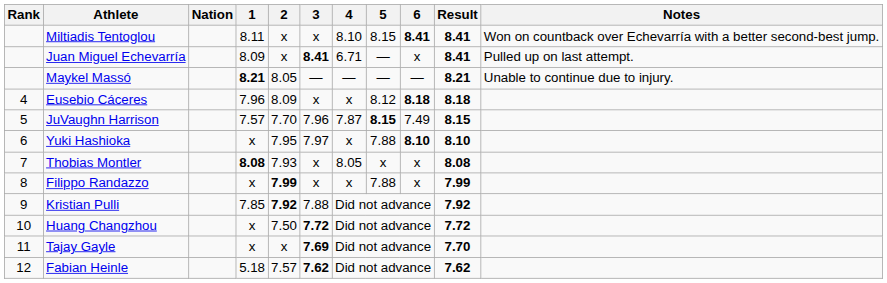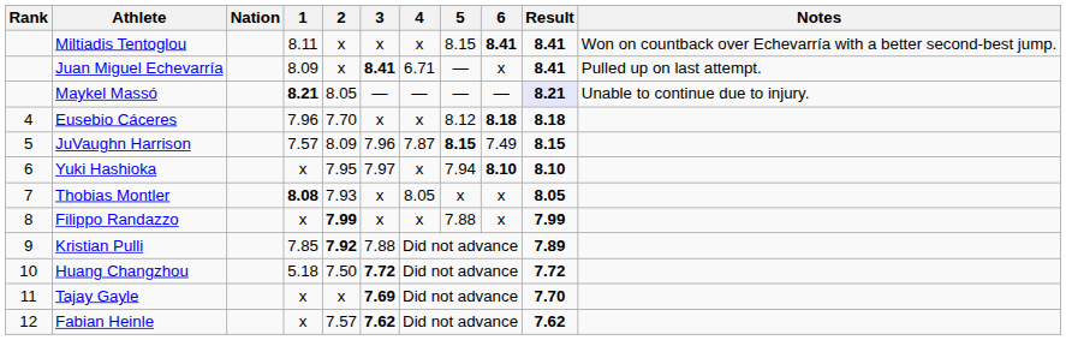 <table class="wikitable sortable" style="text-align:center">
 <tr>
 <th>Rank</th>
 <th>Athlete</th>
 <th>Nation</th>
 <th>1</th>
 <th>2</th>
 <th>3</th>
 <th>4</th>
 <th>5</th>
 <th>6</th>
 <th>Result</th>
 <th>Notes</th>
 </tr>
 <tr>
 <td></td>
 <td align="left"><a href='#'>Miltiadis Tentoglou</a></td>
 <td align="left"></td>
 <td>8.11</td>
 <td>x</td>
 <td>x</td>
-<td>8.10</td>
+<td>x</td>
 <td>8.15</td>
 <td><strong>8.41</strong></td>
 <td><strong>8.41</strong></td>
 <td align="left">Won on countback over Echevarría with a better second-best jump.</td>
 </tr>
 <tr>
 <td></td>
 <td align="left"><a href='#'>Juan Miguel Echevarría</a></td>
 <td align="left"></td>
 <td>8.09</td>
 <td>x</td>
 <td><strong>8.41</strong></td>
 <td>6.71</td>
 <td>—</td>
 <td>x</td>
 <td><strong>8.41</strong></td>
 <td align="left">Pulled up on last attempt.</td>
 </tr>
 <tr>
 <td></td>
 <td align="left"><a href='#'>Maykel Massó</a></td>
 <td align="left"></td>
 <td><strong>8.21</strong></td>
 <td>8.05</td>
 <td>—</td>
 <td>—</td>
 <td>—</td>
 <td>—</td>
-<td><strong>8.21</strong></td>
+<td style="background: lavender;"><strong>8.21</strong></td>
 <td align="left">Unable to continue due to injury.</td>
 </tr>
 <tr>
 <td>4</td>
 <td align="left"><a href='#'>Eusebio Cáceres</a></td>
 <td align="left"></td>
 <td>7.96</td>
-<td>8.09</td>
+<td>7.70</td>
 <td>x</td>
 <td>x</td>
 <td>8.12</td>
 <td><strong>8.18</strong></td>
 <td><strong>8.18</strong></td>
 <td align="left"></td>
 </tr>
 <tr>
 <td>5</td>
 <td align="left"><a href='#'>JuVaughn Harrison</a></td>
 <td align="left"></td>
 <td>7.57</td>
-<td>7.70</td>
+<td>8.09</td>
 <td>7.96</td>
 <td>7.87</td>
 <td><strong>8.15</strong></td>
 <td>7.49</td>
 <td><strong>8.15</strong></td>
 <td></td>
 </tr>
 <tr>
 <td>6</td>
 <td align="left"><a href='#'>Yuki Hashioka</a></td>
 <td align="left"></td>
 <td>x</td>
 <td>7.95</td>
 <td>7.97</td>
 <td>x</td>
-<td>7.88</td>
+<td>7.94</td>
 <td><strong>8.10</strong></td>
 <td><strong>8.10</strong></td>
 <td></td>
 </tr>
 <tr>
 <td>7</td>
 <td align="left"><a href='#'>Thobias Montler</a></td>
 <td align="left"></td>
 <td><strong>8.08</strong></td>
 <td>7.93</td>
 <td>x</td>
 <td>8.05</td>
 <td>x</td>
 <td>x</td>
-<td><strong>8.08</strong></td>
+<td><strong>8.05</strong></td>
 <td></td>
 </tr>
 <tr>
 <td>8</td>
 <td align="left"><a href='#'>Filippo Randazzo</a></td>
 <td align="left"></td>
 <td>x</td>
 <td><strong>7.99</strong></td>
 <td>x</td>
 <td>x</td>
 <td>7.88</td>
 <td>x</td>
 <td><strong>7.99</strong></td>
 <td></td>
 </tr>
 <tr>
 <td>9</td>
 <td align="left"><a href='#'>Kristian Pulli</a></td>
 <td align="left"></td>
 <td>7.85</td>
 <td><strong>7.92</strong></td>
 <td>7.88</td>
 <td colspan="3">Did not advance</td>
-<td><strong>7.92</strong></td>
+<td><strong>7.89</strong></td>
 <td></td>
 </tr>
 <tr>
 <td>10</td>
 <td align="left"><a href='#'>Huang Changzhou</a></td>
 <td align="left"></td>
-<td>x</td>
+<td>5.18</td>
 <td>7.50</td>
 <td><strong>7.72</strong></td>
 <td colspan="3">Did not advance</td>
 <td><strong>7.72</strong></td>
 <td></td>
 </tr>
 <tr>
 <td>11</td>
 <td align="left"><a href='#'>Tajay Gayle</a></td>
 <td align="left"></td>
 <td>x</td>
 <td>x</td>
 <td><strong>7.69</strong></td>
 <td colspan="3">Did not advance</td>
 <td><strong>7.70</strong></td>
 <td></td>
 </tr>
 <tr>
 <td>12</td>
 <td align="left"><a href='#'>Fabian Heinle</a></td>
 <td align="left"></td>
-<td>5.18</td>
+<td>x</td>
 <td>7.57</td>
 <td><strong>7.62</strong></td>
 <td colspan="3">Did not advance</td>
 <td><strong>7.62</strong></td>
 <td></td>
 </tr>
 </table>
